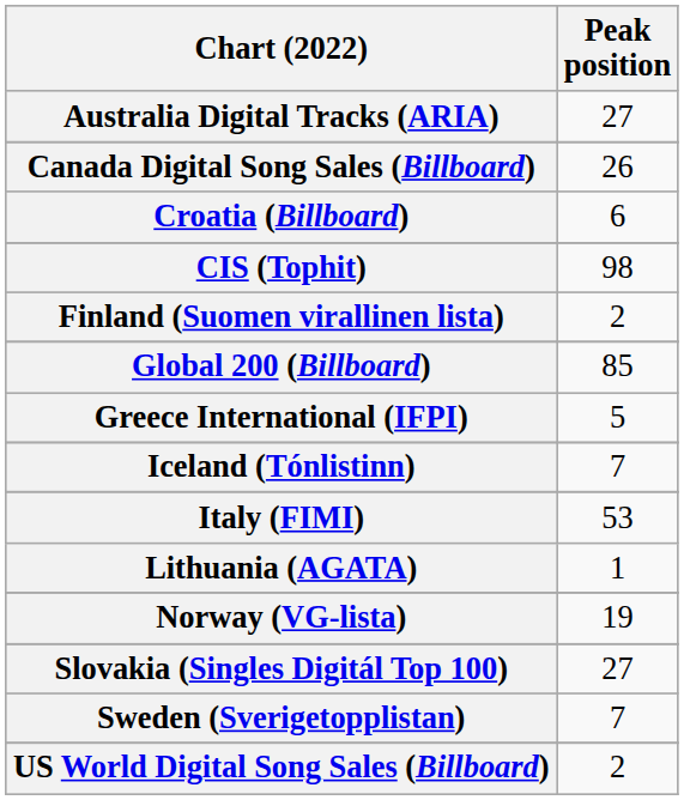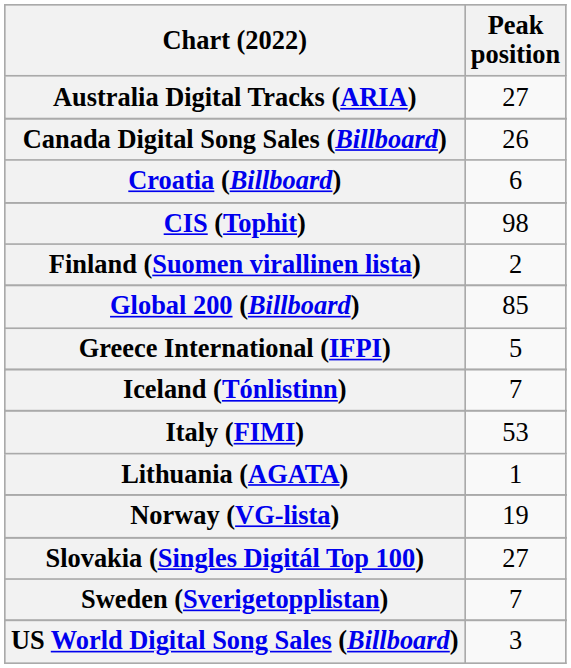 <table class="wikitable sortable plainrowheaders" style="text-align:center">
 <tr>
 <th scope="col">Chart (2022)</th>
 <th scope="col">Peak<br>position</th>
 </tr>
 <tr>
 <th scope="row">Australia Digital Tracks (<a href='#'>ARIA</a>)</th>
 <td>27</td>
 </tr>
 <tr>
 </tr>
 <tr>
 </tr>
 <tr>
 <th scope="row">Canada Digital Song Sales (<em><a href='#'>Billboard</a></em>)</th>
 <td>26</td>
 </tr>
 <tr>
 <th scope="row"><a href='#'>Croatia</a> (<em><a href='#'>Billboard</a></em>)</th>
 <td>6</td>
 </tr>
 <tr>
 </tr>
 <tr>
 <th scope="row"><a href='#'>CIS</a> (<a href='#'>Tophit</a>)</th>
 <td>98</td>
 </tr>
 <tr>
 <th scope="row">Finland (<a href='#'>Suomen virallinen lista</a>)</th>
 <td>2</td>
 </tr>
 <tr>
 </tr>
 <tr>
 <th scope="row"><a href='#'>Global 200</a> (<em><a href='#'>Billboard</a></em>)</th>
 <td>85</td>
 </tr>
 <tr>
 <th scope="row">Greece International (<a href='#'>IFPI</a>)</th>
 <td>5</td>
 </tr>
 <tr>
 </tr>
 <tr>
 <th scope="row">Iceland (<a href='#'>Tónlistinn</a>)</th>
 <td>7</td>
 </tr>
 <tr>
 </tr>
 <tr>
 <th scope="row">Italy (<a href='#'>FIMI</a>)</th>
 <td>53</td>
 </tr>
 <tr>
 <th scope="row">Lithuania (<a href='#'>AGATA</a>)</th>
 <td>1</td>
 </tr>
 <tr>
 </tr>
 <tr>
 </tr>
 <tr>
 <th scope="row">Norway (<a href='#'>VG-lista</a>)</th>
 <td>19</td>
 </tr>
 <tr>
 </tr>
 <tr>
 <th scope="row">Slovakia (<a href='#'>Singles Digitál Top 100</a>)</th>
 <td>27</td>
 </tr>
 <tr>
 <th scope="row">Sweden (<a href='#'>Sverigetopplistan</a>)</th>
 <td>7</td>
 </tr>
 <tr>
 </tr>
 <tr>
 </tr>
 <tr>
 </tr>
 <tr>
 <th scope="row">US <a href='#'>World Digital Song Sales</a> (<em><a href='#'>Billboard</a></em>)</th>
-<td>2</td>
+<td>3</td>
 </tr>
 </table>
